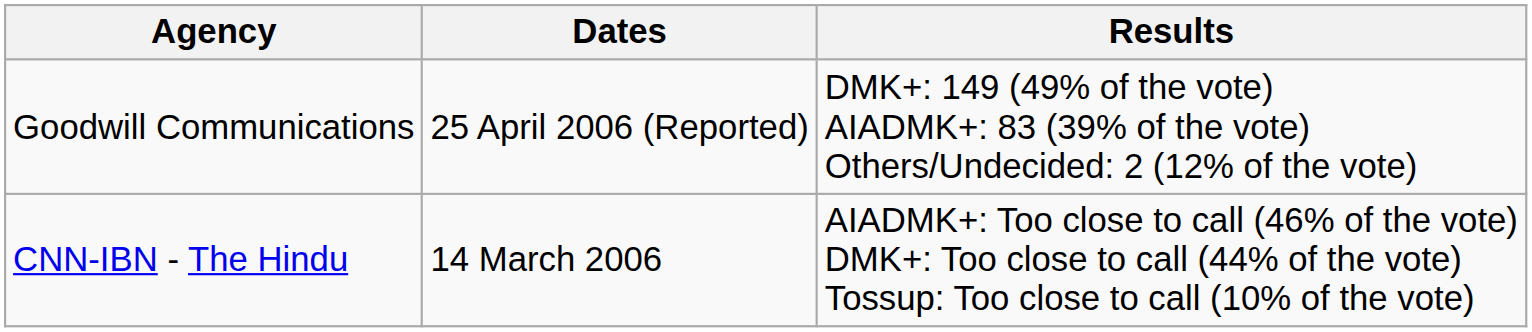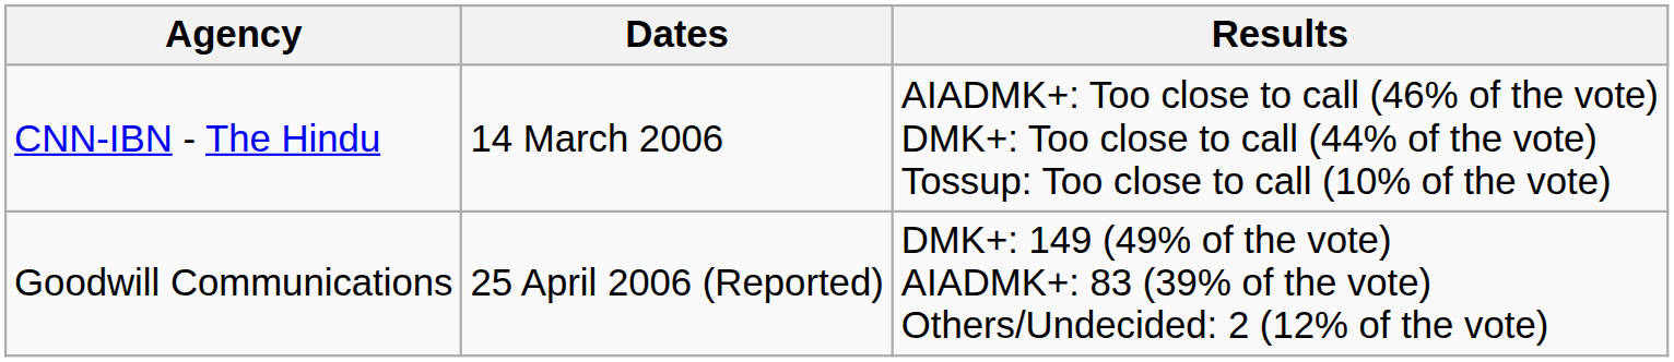 <table class="wikitable">
 <tr>
 <th>Agency</th>
 <th>Dates</th>
 <th>Results</th>
 </tr>
 <tr>
+<td><a href='#'>CNN-IBN</a> - <a href='#'>The Hindu</a></td>
+<td>14 March 2006</td>
+<td>AIADMK+: Too close to call (46% of the vote)<br> DMK+: Too close to call (44% of the vote)<br> Tossup: Too close to call (10% of the vote) </td>
+</tr>
+<tr>
 <td>Goodwill Communications</td>
 <td>25 April 2006 (Reported)</td>
 <td>DMK+: 149 (49% of the vote)<br> AIADMK+: 83 (39% of the vote)<br>  Others/Undecided: 2 (12% of the vote) </td>
 </tr>
-<tr>
-<td><a href='#'>CNN-IBN</a> - <a href='#'>The Hindu</a></td>
-<td>14 March 2006</td>
-<td>AIADMK+: Too close to call (46% of the vote)<br> DMK+: Too close to call (44% of the vote)<br> Tossup: Too close to call (10% of the vote) </td>
-</tr>
 </table>
